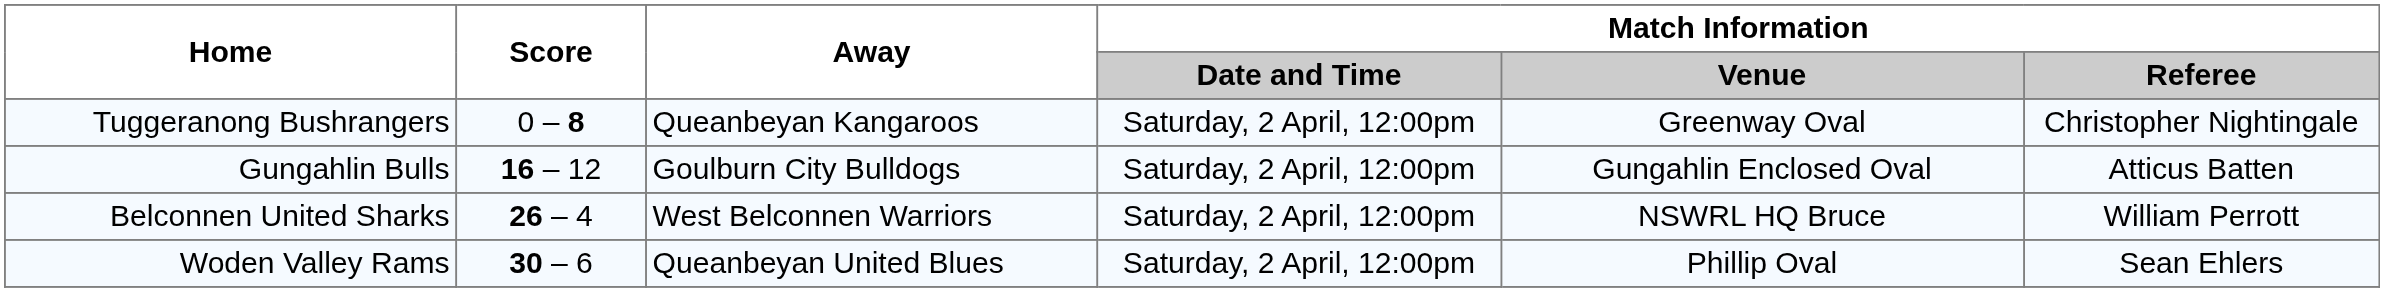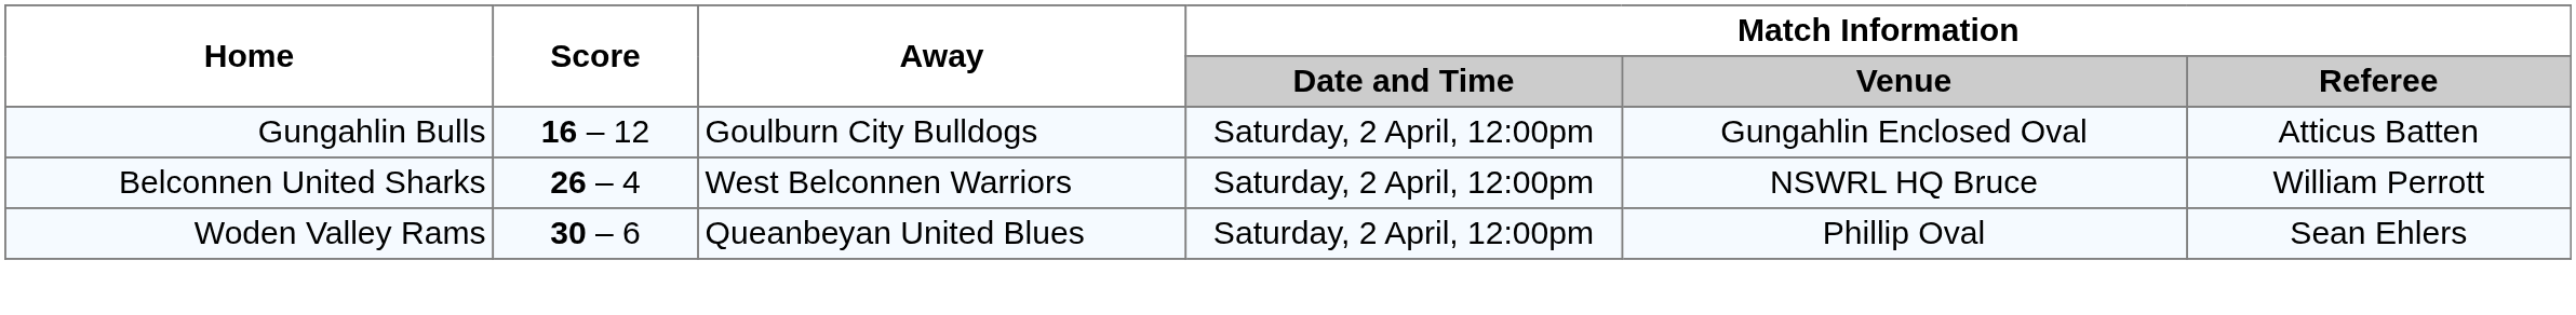 <table width="100%" cellspacing="0" cellpadding="3" border="1" style="border-collapse:collapse;  text-align:center;">
 <tr>
 <th rowspan="2" width="19%">Home</th>
 <th rowspan="2" width="8%">Score</th>
 <th rowspan="2" width="19%">Away</th>
 <th colspan="3">Match Information</th>
 </tr>
 <tr bgcolor="#CCCCCC">
 <th width="17%">Date and Time</th>
 <th width="22%">Venue</th>
 <th width="50%">Referee</th>
-</tr>
-<tr style="text-align:center; background:#f5faff;">
-<td align="right">Tuggeranong Bushrangers </td>
-<td>0 – <strong>8</strong></td>
-<td align="left"> Queanbeyan Kangaroos</td>
-<td>Saturday, 2 April, 12:00pm</td>
-<td>Greenway Oval</td>
-<td>Christopher Nightingale</td>
 </tr>
 <tr style="text-align:center; background:#f5faff;">
 <td align="right">Gungahlin Bulls </td>
 <td><strong>16</strong> – 12</td>
 <td align="left"> Goulburn City Bulldogs</td>
 <td>Saturday, 2 April, 12:00pm</td>
 <td>Gungahlin Enclosed Oval</td>
 <td>Atticus Batten</td>
 </tr>
 <tr style="text-align:center; background:#f5faff;">
 <td align="right">Belconnen United Sharks </td>
 <td><strong>26</strong> – 4</td>
 <td align="left"> West Belconnen Warriors</td>
 <td>Saturday, 2 April, 12:00pm</td>
 <td>NSWRL HQ Bruce</td>
 <td>William Perrott</td>
 </tr>
 <tr style="text-align:center; background:#f5faff;">
 <td align="right">Woden Valley Rams </td>
 <td><strong>30</strong> – 6</td>
 <td align="left"> Queanbeyan United Blues</td>
 <td>Saturday, 2 April, 12:00pm</td>
 <td>Phillip Oval</td>
 <td>Sean Ehlers</td>
 </tr>
 </table>
